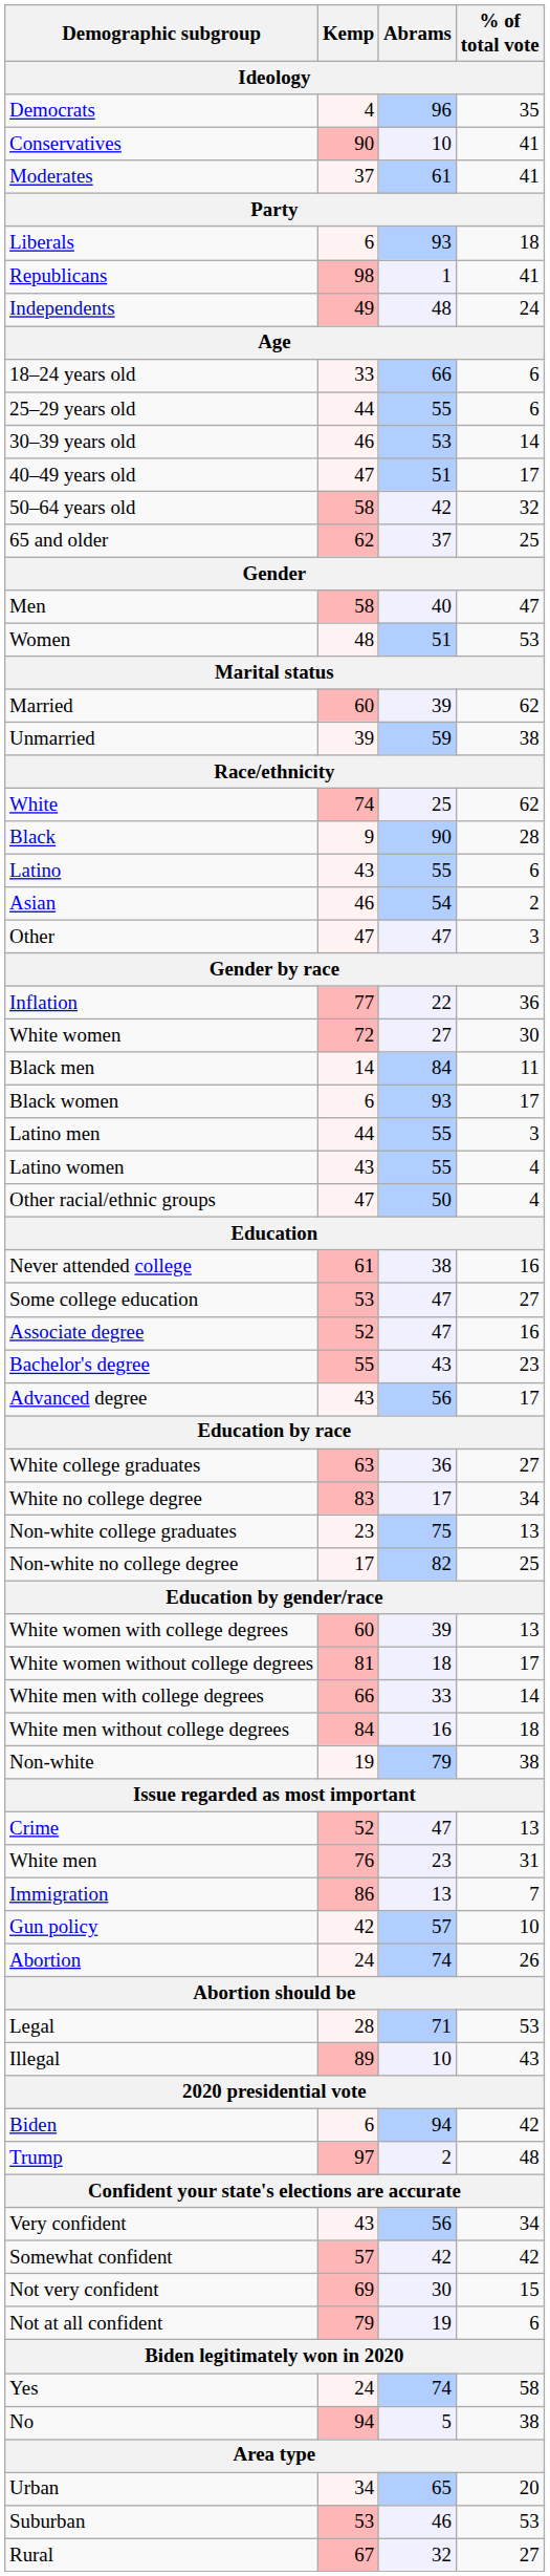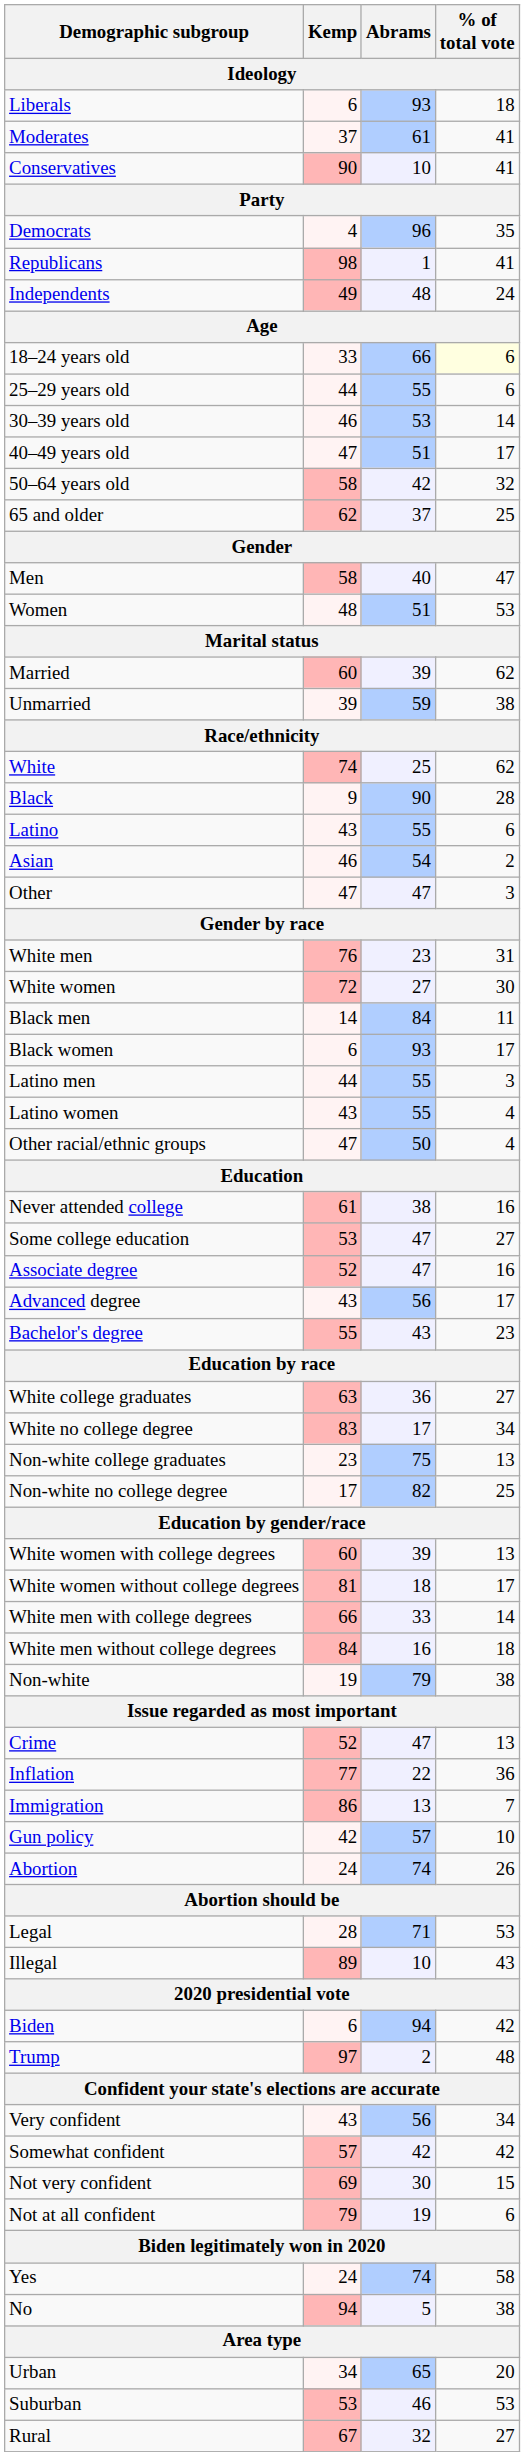 <table class="wikitable sortable" style="font-size:90%; line-height:1.2">
 <tr>
 <th>Demographic subgroup</th>
 <th>Kemp</th>
 <th>Abrams</th>
 <th>% of<br>total vote</th>
 </tr>
 <tr>
 <th colspan="4">Ideology</th>
 </tr>
 <tr>
-<td><a href='#'>Democrats</a></td>
-<td style="text-align:right; background:#fff3f3;">4</td>
-<td style="text-align:right; background:#b0ceff;">96</td>
-<td style="text-align:right;">35</td>
+<td><a href='#'>Liberals</a></td>
+<td style="text-align:right; background:#fff3f3;">6</td>
+<td style="text-align:right; background:#b0ceff;">93</td>
+<td style="text-align:right;">18</td>
+</tr>
+<tr>
+<td><a href='#'>Moderates</a></td>
+<td style="text-align:right; background:#fff3f3;">37</td>
+<td style="text-align:right; background:#b0ceff;">61</td>
+<td style="text-align:right;">41</td>
 </tr>
 <tr>
 <td><a href='#'>Conservatives</a></td>
 <td style="text-align:right; background:#ffb6b6;">90</td>
 <td style="text-align:right; background:#f0f0ff;">10</td>
 <td style="text-align:right;">41</td>
 </tr>
 <tr>
-<td><a href='#'>Moderates</a></td>
-<td style="text-align:right; background:#fff3f3;">37</td>
-<td style="text-align:right; background:#b0ceff;">61</td>
-<td style="text-align:right;">41</td>
-</tr>
-<tr>
 <th colspan="4">Party</th>
 </tr>
 <tr>
-<td><a href='#'>Liberals</a></td>
-<td style="text-align:right; background:#fff3f3;">6</td>
-<td style="text-align:right; background:#b0ceff;">93</td>
-<td style="text-align:right;">18</td>
+<td><a href='#'>Democrats</a></td>
+<td style="text-align:right; background:#fff3f3;">4</td>
+<td style="text-align:right; background:#b0ceff;">96</td>
+<td style="text-align:right;">35</td>
 </tr>
 <tr>
 <td><a href='#'>Republicans</a></td>
 <td style="text-align:right; background:#ffb6b6;">98</td>
 <td style="text-align:right; background:#f0f0ff;">1</td>
 <td style="text-align:right;">41</td>
 </tr>
 <tr>
 <td><a href='#'>Independents</a></td>
 <td style="text-align:right; background:#ffb6b6;">49</td>
 <td style="text-align:right; background:#f0f0ff;">48</td>
 <td style="text-align:right;">24</td>
 </tr>
 <tr>
 <th colspan="4">Age</th>
 </tr>
 <tr>
 <td>18–24 years old</td>
 <td style="text-align:right; background:#fff3f3;">33</td>
 <td style="text-align:right; background:#b0ceff;">66</td>
-<td style="text-align:right;">6</td>
+<td style="background: lightyellow; text-align:right;">6</td>
 </tr>
 <tr>
 <td>25–29 years old</td>
 <td style="text-align:right; background:#fff3f3;">44</td>
 <td style="text-align:right; background:#b0ceff;">55</td>
 <td style="text-align:right;">6</td>
 </tr>
 <tr>
 <td>30–39 years old</td>
 <td style="text-align:right; background:#fff3f3;">46</td>
 <td style="text-align:right; background:#b0ceff;">53</td>
 <td style="text-align:right;">14</td>
 </tr>
 <tr>
 <td>40–49 years old</td>
 <td style="text-align:right; background:#fff3f3;">47</td>
 <td style="text-align:right; background:#b0ceff;">51</td>
 <td style="text-align:right;">17</td>
 </tr>
 <tr>
 <td>50–64 years old</td>
 <td style="text-align:right; background:#ffb6b6;">58</td>
 <td style="text-align:right; background:#f0f0ff;">42</td>
 <td style="text-align:right;">32</td>
 </tr>
 <tr>
 <td>65 and older</td>
 <td style="text-align:right; background:#ffb6b6;">62</td>
 <td style="text-align:right; background:#f0f0ff;">37</td>
 <td style="text-align:right;">25</td>
 </tr>
 <tr>
 <th colspan="4">Gender</th>
 </tr>
 <tr>
 <td>Men</td>
 <td style="text-align:right; background:#ffb6b6;">58</td>
 <td style="text-align:right; background:#f0f0ff;">40</td>
 <td style="text-align:right;">47</td>
 </tr>
 <tr>
 <td>Women</td>
 <td style="text-align:right; background:#fff3f3;">48</td>
 <td style="text-align:right; background:#b0ceff;">51</td>
 <td style="text-align:right;">53</td>
 </tr>
 <tr>
 <th colspan="4">Marital status</th>
 </tr>
 <tr>
 <td>Married</td>
 <td style="text-align:right; background:#ffb6b6;">60</td>
 <td style="text-align:right; background:#f0f0ff;">39</td>
 <td style="text-align:right;">62</td>
 </tr>
 <tr>
 <td>Unmarried</td>
 <td style="text-align:right; background:#fff3f3;">39</td>
 <td style="text-align:right; background:#b0ceff;">59</td>
 <td style="text-align:right;">38</td>
 </tr>
 <tr>
 <th colspan="4">Race/ethnicity</th>
 </tr>
 <tr>
 <td><a href='#'>White</a></td>
 <td style="text-align:right; background:#ffb6b6;">74</td>
 <td style="text-align:right; background:#f0f0ff;">25</td>
 <td style="text-align:right;">62</td>
 </tr>
 <tr>
 <td><a href='#'>Black</a></td>
 <td style="text-align:right; background:#fff3f3;">9</td>
 <td style="text-align:right; background:#b0ceff;">90</td>
 <td style="text-align:right;">28</td>
 </tr>
 <tr>
 <td><a href='#'>Latino</a></td>
 <td style="text-align:right; background:#fff3f3;">43</td>
 <td style="text-align:right; background:#b0ceff;">55</td>
 <td style="text-align:right;">6</td>
 </tr>
 <tr>
 <td><a href='#'>Asian</a></td>
 <td style="text-align:right; background:#fff3f3;">46</td>
 <td style="text-align:right; background:#b0ceff;">54</td>
 <td style="text-align:right;">2</td>
 </tr>
 <tr>
 <td>Other</td>
 <td style="text-align:right; background:#fff3f3;">47</td>
 <td style="text-align:right; background:#f0f0ff;">47</td>
 <td style="text-align:right;">3</td>
 </tr>
 <tr>
 <th colspan="4">Gender by race</th>
 </tr>
 <tr>
-<td><a href='#'>Inflation</a></td>
-<td style="text-align:right; background:#ffb6b6;">77</td>
-<td style="text-align:right; background:#f0f0ff;">22</td>
-<td style="text-align:right;">36</td>
+<td>White men</td>
+<td style="text-align:right; background:#ffb6b6;">76</td>
+<td style="text-align:right; background:#f0f0ff;">23</td>
+<td style="text-align:right;">31</td>
 </tr>
 <tr>
 <td>White women</td>
 <td style="text-align:right; background:#ffb6b6;">72</td>
 <td style="text-align:right; background:#f0f0ff;">27</td>
 <td style="text-align:right;">30</td>
 </tr>
 <tr>
 <td>Black men</td>
 <td style="text-align:right; background:#fff3f3;">14</td>
 <td style="text-align:right; background:#b0ceff;">84</td>
 <td style="text-align:right;">11</td>
 </tr>
 <tr>
 <td>Black women</td>
 <td style="text-align:right; background:#fff3f3;">6</td>
 <td style="text-align:right; background:#b0ceff;">93</td>
 <td style="text-align:right;">17</td>
 </tr>
 <tr>
 <td>Latino men</td>
 <td style="text-align:right; background:#fff3f3;">44</td>
 <td style="text-align:right; background:#b0ceff;">55</td>
 <td style="text-align:right;">3</td>
 </tr>
 <tr>
 <td>Latino women</td>
 <td style="text-align:right; background:#fff3f3;">43</td>
 <td style="text-align:right; background:#b0ceff;">55</td>
 <td style="text-align:right;">4</td>
 </tr>
 <tr>
 <td>Other racial/ethnic groups</td>
 <td style="text-align:right; background:#fff3f3;">47</td>
 <td style="text-align:right; background:#b0ceff;">50</td>
 <td style="text-align:right;">4</td>
 </tr>
 <tr>
 <th colspan="4">Education</th>
 </tr>
 <tr>
 <td>Never attended <a href='#'>college</a></td>
 <td style="text-align:right; background:#ffb6b6;">61</td>
 <td style="text-align:right; background:#f0f0ff;">38</td>
 <td style="text-align:right;">16</td>
 </tr>
 <tr>
 <td>Some college education</td>
 <td style="text-align:right; background:#ffb6b6;">53</td>
 <td style="text-align:right; background:#f0f0ff;">47</td>
 <td style="text-align:right;">27</td>
 </tr>
 <tr>
 <td><a href='#'>Associate degree</a></td>
 <td style="text-align:right; background:#ffb6b6">52</td>
 <td style="text-align:right; background:#f0f0ff;">47</td>
 <td style="text-align:right;">16</td>
 </tr>
 <tr>
+<td><a href='#'>Advanced</a> degree</td>
+<td style="text-align:right; background:#fff3f3;">43</td>
+<td style="text-align:right; background:#b0ceff;">56</td>
+<td style="text-align:right;">17</td>
+</tr>
+<tr>
 <td><a href='#'>Bachelor's degree</a></td>
 <td style="text-align:right; background:#ffb6b6;">55</td>
 <td style="text-align:right; background:#f0f0ff;">43</td>
 <td style="text-align:right;">23</td>
-</tr>
-<tr>
-<td><a href='#'>Advanced</a> degree</td>
-<td style="text-align:right; background:#fff3f3;">43</td>
-<td style="text-align:right; background:#b0ceff;">56</td>
-<td style="text-align:right;">17</td>
 </tr>
 <tr>
 <th colspan="4">Education by race</th>
 </tr>
 <tr>
 <td>White college graduates</td>
 <td style="text-align:right; background:#ffb6b6;">63</td>
 <td style="text-align:right; background:#f0f0ff;">36</td>
 <td style="text-align:right;">27</td>
 </tr>
 <tr>
 <td>White no college degree</td>
 <td style="text-align:right; background:#ffb6b6;">83</td>
 <td style="text-align:right; background:#f0f0ff;">17</td>
 <td style="text-align:right;">34</td>
 </tr>
 <tr>
 <td>Non-white college graduates</td>
 <td style="text-align:right; background:#fff3f3;">23</td>
 <td style="text-align:right; background:#b0ceff;">75</td>
 <td style="text-align:right;">13</td>
 </tr>
 <tr>
 <td>Non-white no college degree</td>
 <td style="text-align:right; background:#fff3f3;">17</td>
 <td style="text-align:right; background:#b0ceff;">82</td>
 <td style="text-align:right;">25</td>
 </tr>
 <tr>
 <th colspan="4">Education by gender/race</th>
 </tr>
 <tr>
 <td>White women with college degrees</td>
 <td style="text-align:right; background:#ffb6b6;">60</td>
 <td style="text-align:right; background:#f0f0ff;">39</td>
 <td style="text-align:right;">13</td>
 </tr>
 <tr>
 <td>White women without college degrees</td>
 <td style="text-align:right; background:#ffb6b6;">81</td>
 <td style="text-align:right; background:#f0f0ff;">18</td>
 <td style="text-align:right;">17</td>
 </tr>
 <tr>
 <td>White men with college degrees</td>
 <td style="text-align:right; background:#ffb6b6;">66</td>
 <td style="text-align:right; background:#f0f0ff;">33</td>
 <td style="text-align:right;">14</td>
 </tr>
 <tr>
 <td>White men without college degrees</td>
 <td style="text-align:right; background:#ffb6b6;">84</td>
 <td style="text-align:right; background:#f0f0ff;">16</td>
 <td style="text-align:right;">18</td>
 </tr>
 <tr>
 <td>Non-white</td>
 <td style="text-align:right; background:#fff3f3;">19</td>
 <td style="text-align:right; background:#b0ceff;">79</td>
 <td style="text-align:right;">38</td>
 </tr>
 <tr>
 <th colspan="4">Issue regarded as most important</th>
 </tr>
 <tr>
 <td><a href='#'>Crime</a></td>
 <td style="text-align:right; background:#ffb6b6;">52</td>
 <td style="text-align:right; background:#f0f0ff;">47</td>
 <td style="text-align:right;">13</td>
 </tr>
 <tr>
-<td>White men</td>
-<td style="text-align:right; background:#ffb6b6;">76</td>
-<td style="text-align:right; background:#f0f0ff;">23</td>
-<td style="text-align:right;">31</td>
+<td><a href='#'>Inflation</a></td>
+<td style="text-align:right; background:#ffb6b6;">77</td>
+<td style="text-align:right; background:#f0f0ff;">22</td>
+<td style="text-align:right;">36</td>
 </tr>
 <tr>
 <td><a href='#'>Immigration</a></td>
 <td style="text-align:right; background:#ffb6b6;">86</td>
 <td style="text-align:right; background:#f0f0ff;">13</td>
 <td style="text-align:right;">7</td>
 </tr>
 <tr>
 <td><a href='#'>Gun policy</a></td>
 <td style="text-align:right; background:#fff3f3;">42</td>
 <td style="text-align:right; background:#b0ceff;">57</td>
 <td style="text-align:right;">10</td>
 </tr>
 <tr>
 <td><a href='#'>Abortion</a></td>
 <td style="text-align:right; background:#fff3f3;">24</td>
 <td style="text-align:right; background:#b0ceff;">74</td>
 <td style="text-align:right;">26</td>
 </tr>
 <tr>
 <th colspan="4">Abortion should be</th>
 </tr>
 <tr>
 <td>Legal</td>
 <td style="text-align:right; background:#fff3f3;">28</td>
 <td style="text-align:right; background:#b0ceff;">71</td>
 <td style="text-align:right;">53</td>
 </tr>
 <tr>
 <td>Illegal</td>
 <td style="text-align:right; background:#ffb6b6;">89</td>
 <td style="text-align:right; background:#f0f0ff;">10</td>
 <td style="text-align:right;">43</td>
 </tr>
 <tr>
 <th colspan="4">2020 presidential vote</th>
 </tr>
 <tr>
 <td><a href='#'>Biden</a></td>
 <td style="text-align:right; background:#fff3f3;">6</td>
 <td style="text-align:right; background:#b0ceff;">94</td>
 <td style="text-align:right;">42</td>
 </tr>
 <tr>
 <td><a href='#'>Trump</a></td>
 <td style="text-align:right; background:#ffb6b6;">97</td>
 <td style="text-align:right; background:#f0f0ff;">2</td>
 <td style="text-align:right;">48</td>
 </tr>
 <tr>
 <th colspan="4">Confident your state's elections are accurate</th>
 </tr>
 <tr>
 <td>Very confident</td>
 <td style="text-align:right; background:#fff3f3;">43</td>
 <td style="text-align:right; background:#b0ceff;">56</td>
 <td style="text-align:right;">34</td>
 </tr>
 <tr>
 <td>Somewhat confident</td>
 <td style="text-align:right; background:#ffb6b6;">57</td>
 <td style="text-align:right; background:#f0f0ff;">42</td>
 <td style="text-align:right;">42</td>
 </tr>
 <tr>
 <td>Not very confident</td>
 <td style="text-align:right; background:#ffb6b6;">69</td>
 <td style="text-align:right; background:#f0f0ff;">30</td>
 <td style="text-align:right;">15</td>
 </tr>
 <tr>
 <td>Not at all confident</td>
 <td style="text-align:right; background:#ffb6b6;">79</td>
 <td style="text-align:right; background:#f0f0ff;">19</td>
 <td style="text-align:right;">6</td>
 </tr>
 <tr>
 <th colspan="4">Biden legitimately won in 2020</th>
 </tr>
 <tr>
 <td>Yes</td>
 <td style="text-align:right; background:#fff3f3;">24</td>
 <td style="text-align:right; background:#b0ceff;">74</td>
 <td style="text-align:right;">58</td>
 </tr>
 <tr>
 <td>No</td>
 <td style="text-align:right; background:#ffb6b6;">94</td>
 <td style="text-align:right; background:#f0f0ff;">5</td>
 <td style="text-align:right;">38</td>
 </tr>
 <tr>
 <th colspan="4">Area type</th>
 </tr>
 <tr>
 <td>Urban</td>
 <td style="text-align:right; background:#fff3f3;">34</td>
 <td style="text-align:right; background:#b0ceff;">65</td>
 <td style="text-align:right;">20</td>
 </tr>
 <tr>
 <td>Suburban</td>
 <td style="text-align:right; background:#ffb6b6;">53</td>
 <td style="text-align:right; background:#f0f0ff;">46</td>
 <td style="text-align:right;">53</td>
 </tr>
 <tr>
 <td>Rural</td>
 <td style="text-align:right; background:#ffb6b6;">67</td>
 <td style="text-align:right; background:#f0f0ff;">32</td>
 <td style="text-align:right;">27</td>
 </tr>
 </table>
